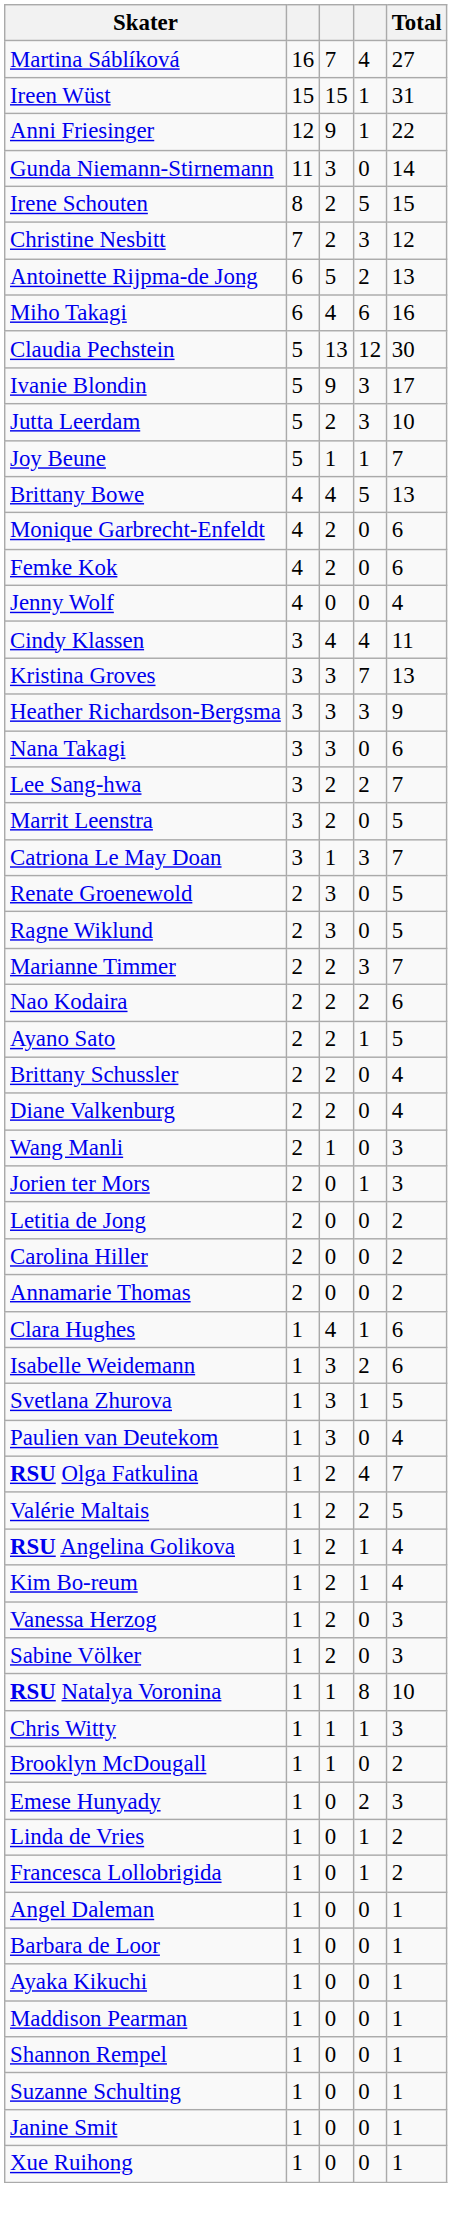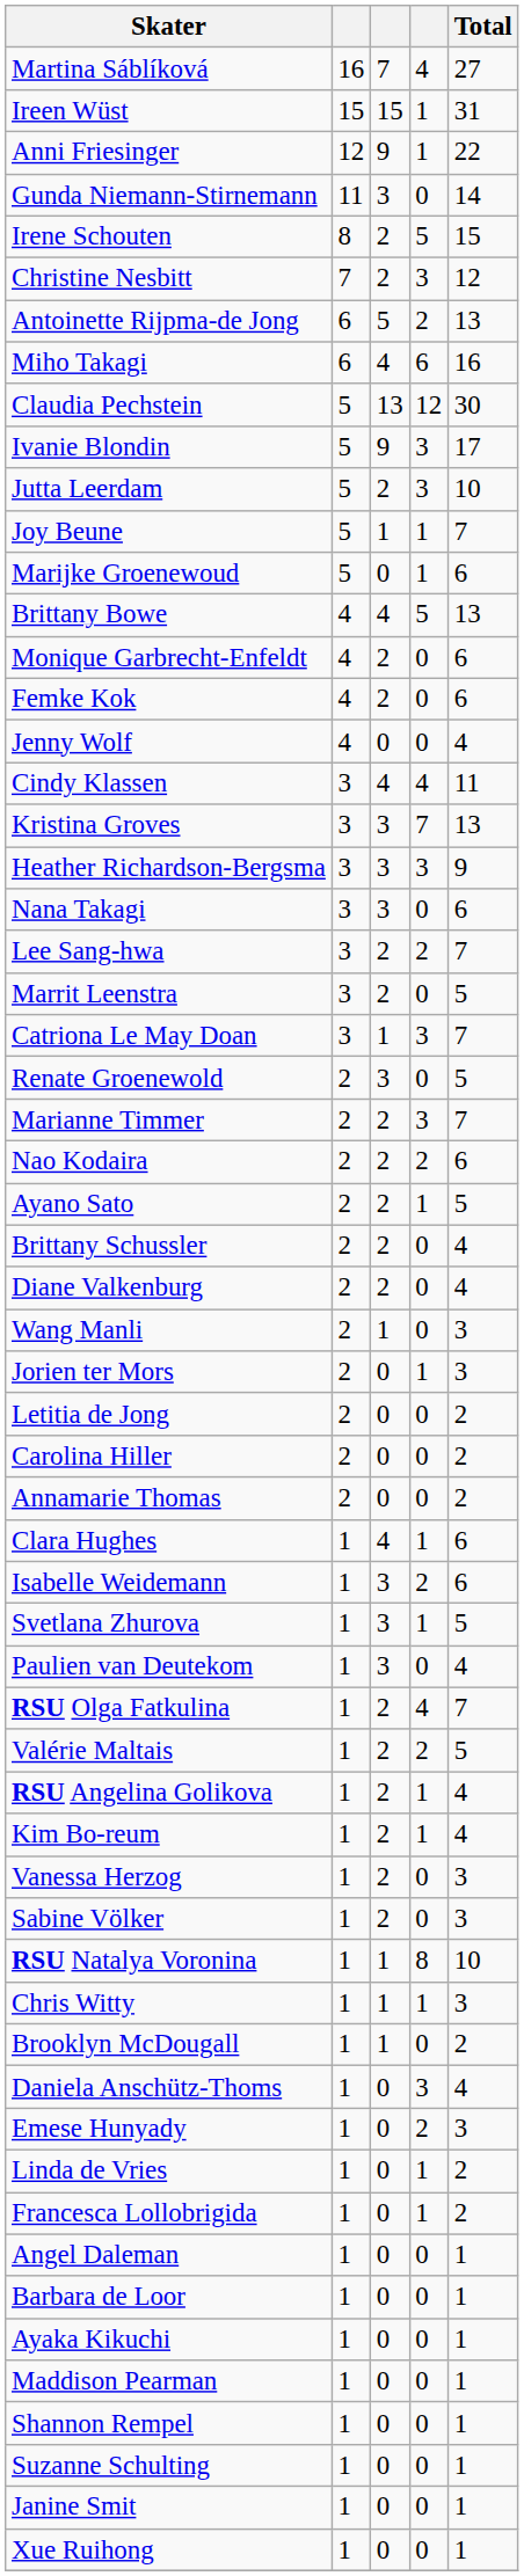 <table class="wikitable">
 <tr>
 <th>Skater</th>
 <th></th>
 <th></th>
 <th></th>
 <th>Total</th>
 </tr>
 <tr>
 <td> <a href='#'>Martina Sáblíková</a></td>
 <td>16</td>
 <td>7</td>
 <td>4</td>
 <td>27</td>
 </tr>
 <tr>
 <td> <a href='#'>Ireen Wüst</a></td>
 <td>15</td>
 <td>15</td>
 <td>1</td>
 <td>31</td>
 </tr>
 <tr>
 <td> <a href='#'>Anni Friesinger</a></td>
 <td>12</td>
 <td>9</td>
 <td>1</td>
 <td>22</td>
 </tr>
 <tr>
 <td> <a href='#'>Gunda Niemann-Stirnemann</a></td>
 <td>11</td>
 <td>3</td>
 <td>0</td>
 <td>14</td>
 </tr>
 <tr>
 <td> <a href='#'>Irene Schouten</a></td>
 <td>8</td>
 <td>2</td>
 <td>5</td>
 <td>15</td>
 </tr>
 <tr>
 <td> <a href='#'>Christine Nesbitt</a></td>
 <td>7</td>
 <td>2</td>
 <td>3</td>
 <td>12</td>
 </tr>
 <tr>
 <td> <a href='#'>Antoinette Rijpma-de Jong</a></td>
 <td>6</td>
 <td>5</td>
 <td>2</td>
 <td>13</td>
 </tr>
 <tr>
 <td> <a href='#'>Miho Takagi</a></td>
 <td>6</td>
 <td>4</td>
 <td>6</td>
 <td>16</td>
 </tr>
 <tr>
 <td> <a href='#'>Claudia Pechstein</a></td>
 <td>5</td>
 <td>13</td>
 <td>12</td>
 <td>30</td>
 </tr>
 <tr>
 <td> <a href='#'>Ivanie Blondin</a></td>
 <td>5</td>
 <td>9</td>
 <td>3</td>
 <td>17</td>
 </tr>
 <tr>
 <td> <a href='#'>Jutta Leerdam</a></td>
 <td>5</td>
 <td>2</td>
 <td>3</td>
 <td>10</td>
 </tr>
 <tr>
 <td> <a href='#'>Joy Beune</a></td>
 <td>5</td>
 <td>1</td>
 <td>1</td>
 <td>7</td>
 </tr>
 <tr>
+<td> <a href='#'>Marijke Groenewoud</a></td>
+<td>5</td>
+<td>0</td>
+<td>1</td>
+<td>6</td>
+</tr>
+<tr>
 <td> <a href='#'>Brittany Bowe</a></td>
 <td>4</td>
 <td>4</td>
 <td>5</td>
 <td>13</td>
 </tr>
 <tr>
 <td> <a href='#'>Monique Garbrecht-Enfeldt</a></td>
 <td>4</td>
 <td>2</td>
 <td>0</td>
 <td>6</td>
 </tr>
 <tr>
 <td> <a href='#'>Femke Kok</a></td>
 <td>4</td>
 <td>2</td>
 <td>0</td>
 <td>6</td>
 </tr>
 <tr>
 <td> <a href='#'>Jenny Wolf</a></td>
 <td>4</td>
 <td>0</td>
 <td>0</td>
 <td>4</td>
 </tr>
 <tr>
 <td> <a href='#'>Cindy Klassen</a></td>
 <td>3</td>
 <td>4</td>
 <td>4</td>
 <td>11</td>
 </tr>
 <tr>
 <td> <a href='#'>Kristina Groves</a></td>
 <td>3</td>
 <td>3</td>
 <td>7</td>
 <td>13</td>
 </tr>
 <tr>
 <td> <a href='#'>Heather Richardson-Bergsma</a></td>
 <td>3</td>
 <td>3</td>
 <td>3</td>
 <td>9</td>
 </tr>
 <tr>
 <td> <a href='#'>Nana Takagi</a></td>
 <td>3</td>
 <td>3</td>
 <td>0</td>
 <td>6</td>
 </tr>
 <tr>
 <td> <a href='#'>Lee Sang-hwa</a></td>
 <td>3</td>
 <td>2</td>
 <td>2</td>
 <td>7</td>
 </tr>
 <tr>
 <td> <a href='#'>Marrit Leenstra</a></td>
 <td>3</td>
 <td>2</td>
 <td>0</td>
 <td>5</td>
 </tr>
 <tr>
 <td> <a href='#'>Catriona Le May Doan</a></td>
 <td>3</td>
 <td>1</td>
 <td>3</td>
 <td>7</td>
 </tr>
 <tr>
 <td> <a href='#'>Renate Groenewold</a></td>
-<td>2</td>
-<td>3</td>
-<td>0</td>
-<td>5</td>
-</tr>
-<tr>
-<td> <a href='#'>Ragne Wiklund</a></td>
 <td>2</td>
 <td>3</td>
 <td>0</td>
 <td>5</td>
 </tr>
 <tr>
 <td> <a href='#'>Marianne Timmer</a></td>
 <td>2</td>
 <td>2</td>
 <td>3</td>
 <td>7</td>
 </tr>
 <tr>
 <td> <a href='#'>Nao Kodaira</a></td>
 <td>2</td>
 <td>2</td>
 <td>2</td>
 <td>6</td>
 </tr>
 <tr>
 <td> <a href='#'>Ayano Sato</a></td>
 <td>2</td>
 <td>2</td>
 <td>1</td>
 <td>5</td>
 </tr>
 <tr>
 <td> <a href='#'>Brittany Schussler</a></td>
 <td>2</td>
 <td>2</td>
 <td>0</td>
 <td>4</td>
 </tr>
 <tr>
 <td> <a href='#'>Diane Valkenburg</a></td>
 <td>2</td>
 <td>2</td>
 <td>0</td>
 <td>4</td>
 </tr>
 <tr>
 <td> <a href='#'>Wang Manli</a></td>
 <td>2</td>
 <td>1</td>
 <td>0</td>
 <td>3</td>
 </tr>
 <tr>
 <td> <a href='#'>Jorien ter Mors</a></td>
 <td>2</td>
 <td>0</td>
 <td>1</td>
 <td>3</td>
 </tr>
 <tr>
 <td> <a href='#'>Letitia de Jong</a></td>
 <td>2</td>
 <td>0</td>
 <td>0</td>
 <td>2</td>
 </tr>
 <tr>
 <td> <a href='#'>Carolina Hiller</a></td>
 <td>2</td>
 <td>0</td>
 <td>0</td>
 <td>2</td>
 </tr>
 <tr>
 <td> <a href='#'>Annamarie Thomas</a></td>
 <td>2</td>
 <td>0</td>
 <td>0</td>
 <td>2</td>
 </tr>
 <tr>
 <td> <a href='#'>Clara Hughes</a></td>
 <td>1</td>
 <td>4</td>
 <td>1</td>
 <td>6</td>
 </tr>
 <tr>
 <td> <a href='#'>Isabelle Weidemann</a></td>
 <td>1</td>
 <td>3</td>
 <td>2</td>
 <td>6</td>
 </tr>
 <tr>
 <td> <a href='#'>Svetlana Zhurova</a></td>
 <td>1</td>
 <td>3</td>
 <td>1</td>
 <td>5</td>
 </tr>
 <tr>
 <td> <a href='#'>Paulien van Deutekom</a></td>
 <td>1</td>
 <td>3</td>
 <td>0</td>
 <td>4</td>
 </tr>
 <tr>
 <td> <strong><a href='#'>RSU</a></strong> <a href='#'>Olga Fatkulina</a></td>
 <td>1</td>
 <td>2</td>
 <td>4</td>
 <td>7</td>
 </tr>
 <tr>
 <td> <a href='#'>Valérie Maltais</a></td>
 <td>1</td>
 <td>2</td>
 <td>2</td>
 <td>5</td>
 </tr>
 <tr>
 <td> <strong><a href='#'>RSU</a></strong> <a href='#'>Angelina Golikova</a></td>
 <td>1</td>
 <td>2</td>
 <td>1</td>
 <td>4</td>
 </tr>
 <tr>
 <td> <a href='#'>Kim Bo-reum</a></td>
 <td>1</td>
 <td>2</td>
 <td>1</td>
 <td>4</td>
 </tr>
 <tr>
 <td> <a href='#'>Vanessa Herzog</a></td>
 <td>1</td>
 <td>2</td>
 <td>0</td>
 <td>3</td>
 </tr>
 <tr>
 <td> <a href='#'>Sabine Völker</a></td>
 <td>1</td>
 <td>2</td>
 <td>0</td>
 <td>3</td>
 </tr>
 <tr>
 <td> <strong><a href='#'>RSU</a></strong> <a href='#'>Natalya Voronina</a></td>
 <td>1</td>
 <td>1</td>
 <td>8</td>
 <td>10</td>
 </tr>
 <tr>
 <td> <a href='#'>Chris Witty</a></td>
 <td>1</td>
 <td>1</td>
 <td>1</td>
 <td>3</td>
 </tr>
 <tr>
 <td> <a href='#'>Brooklyn McDougall</a></td>
 <td>1</td>
 <td>1</td>
 <td>0</td>
 <td>2</td>
 </tr>
 <tr>
+<td> <a href='#'>Daniela Anschütz-Thoms</a></td>
+<td>1</td>
+<td>0</td>
+<td>3</td>
+<td>4</td>
+</tr>
+<tr>
 <td> <a href='#'>Emese Hunyady</a></td>
 <td>1</td>
 <td>0</td>
 <td>2</td>
 <td>3</td>
 </tr>
 <tr>
 <td> <a href='#'>Linda de Vries</a></td>
 <td>1</td>
 <td>0</td>
 <td>1</td>
 <td>2</td>
 </tr>
 <tr>
 <td> <a href='#'>Francesca Lollobrigida</a></td>
 <td>1</td>
 <td>0</td>
 <td>1</td>
 <td>2</td>
 </tr>
 <tr>
 <td> <a href='#'>Angel Daleman</a></td>
 <td>1</td>
 <td>0</td>
 <td>0</td>
 <td>1</td>
 </tr>
 <tr>
 <td> <a href='#'>Barbara de Loor</a></td>
 <td>1</td>
 <td>0</td>
 <td>0</td>
 <td>1</td>
 </tr>
 <tr>
 <td> <a href='#'>Ayaka Kikuchi</a></td>
 <td>1</td>
 <td>0</td>
 <td>0</td>
 <td>1</td>
 </tr>
 <tr>
 <td> <a href='#'>Maddison Pearman</a></td>
 <td>1</td>
 <td>0</td>
 <td>0</td>
 <td>1</td>
 </tr>
 <tr>
 <td> <a href='#'>Shannon Rempel</a></td>
 <td>1</td>
 <td>0</td>
 <td>0</td>
 <td>1</td>
 </tr>
 <tr>
 <td> <a href='#'>Suzanne Schulting</a></td>
 <td>1</td>
 <td>0</td>
 <td>0</td>
 <td>1</td>
 </tr>
 <tr>
 <td> <a href='#'>Janine Smit</a></td>
 <td>1</td>
 <td>0</td>
 <td>0</td>
 <td>1</td>
 </tr>
 <tr>
 <td> <a href='#'>Xue Ruihong</a></td>
 <td>1</td>
 <td>0</td>
 <td>0</td>
 <td>1</td>
 </tr>
 <tr>
 </tr>
 </table>
